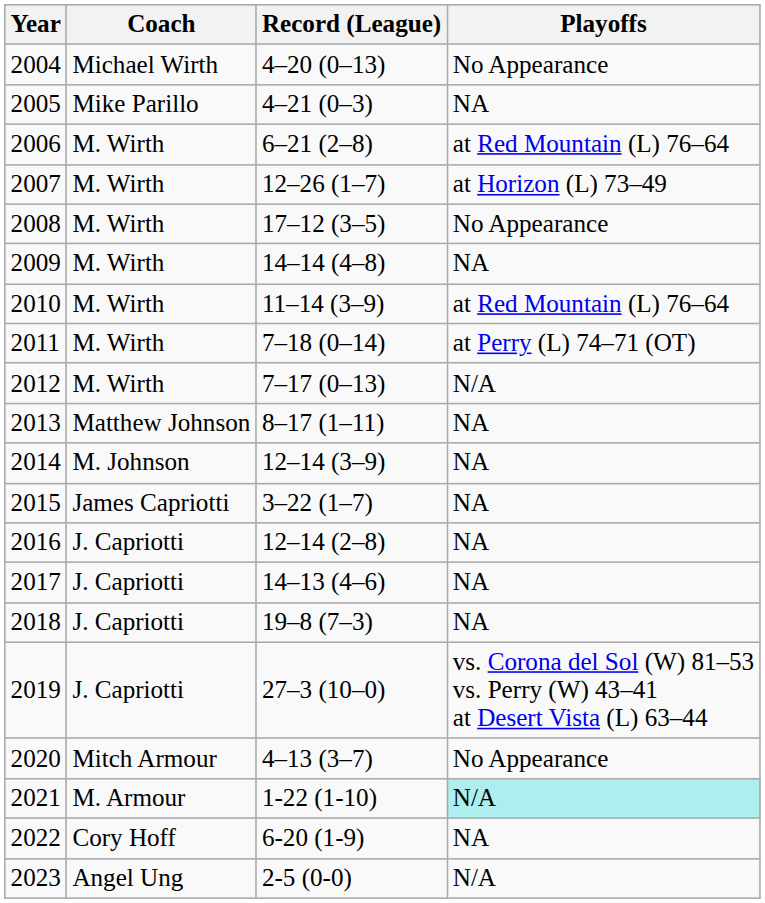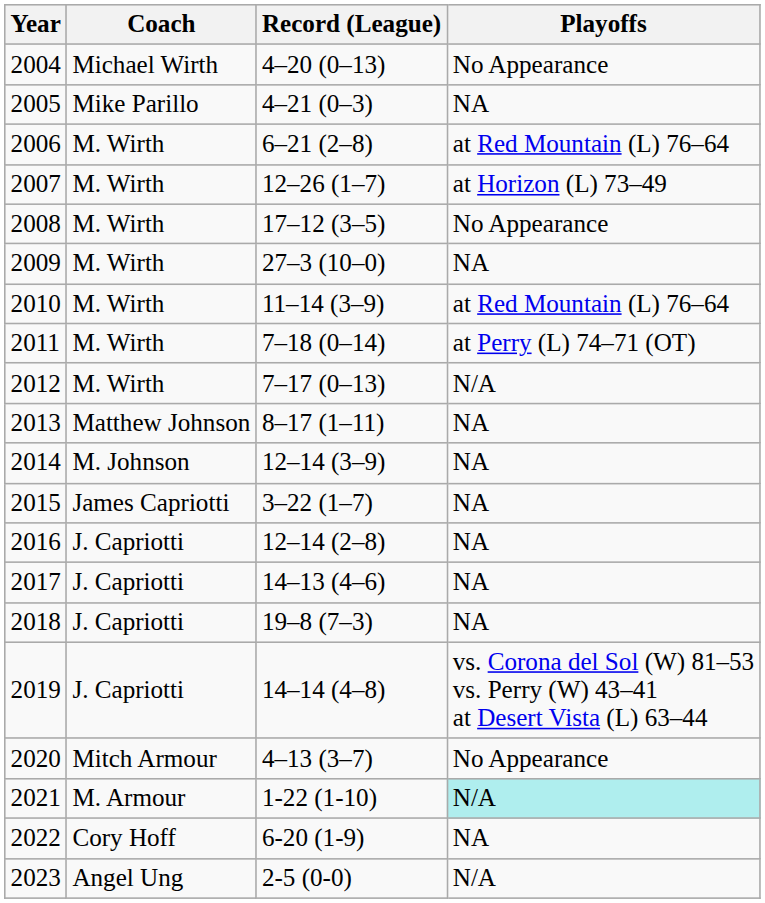 <table class="wikitable">
 <tr>
 <th>Year</th>
 <th>Coach</th>
 <th>Record (League)</th>
 <th>Playoffs</th>
 </tr>
 <tr>
 <td>2004</td>
 <td>Michael Wirth</td>
 <td>4–20 (0–13)</td>
 <td>No Appearance</td>
 </tr>
 <tr>
 <td>2005</td>
 <td>Mike Parillo</td>
 <td>4–21 (0–3)</td>
 <td>NA</td>
 </tr>
 <tr>
 <td>2006</td>
 <td>M. Wirth</td>
 <td>6–21 (2–8)</td>
 <td>at <a href='#'>Red Mountain</a> (L) 76–64</td>
 </tr>
 <tr>
 <td>2007</td>
 <td>M. Wirth</td>
 <td>12–26 (1–7)</td>
 <td>at <a href='#'>Horizon</a> (L) 73–49</td>
 </tr>
 <tr>
 <td>2008</td>
 <td>M. Wirth</td>
 <td>17–12 (3–5)</td>
 <td>No Appearance</td>
 </tr>
 <tr>
 <td>2009</td>
 <td>M. Wirth</td>
-<td>14–14 (4–8)</td>
+<td>27–3 (10–0)</td>
 <td>NA</td>
 </tr>
 <tr>
 <td>2010</td>
 <td>M. Wirth</td>
 <td>11–14 (3–9)</td>
 <td>at <a href='#'>Red Mountain</a> (L) 76–64</td>
 </tr>
 <tr>
 <td>2011</td>
 <td>M. Wirth</td>
 <td>7–18 (0–14)</td>
 <td>at <a href='#'>Perry</a> (L) 74–71 (OT)</td>
 </tr>
 <tr>
 <td>2012</td>
 <td>M. Wirth</td>
 <td>7–17 (0–13)</td>
 <td>N/A</td>
 </tr>
 <tr>
 <td>2013</td>
 <td>Matthew Johnson</td>
 <td>8–17 (1–11)</td>
 <td>NA</td>
 </tr>
 <tr>
 <td>2014</td>
 <td>M. Johnson</td>
 <td>12–14 (3–9)</td>
 <td>NA</td>
 </tr>
 <tr>
 <td>2015</td>
 <td>James Capriotti</td>
 <td>3–22 (1–7)</td>
 <td>NA</td>
 </tr>
 <tr>
 <td>2016</td>
 <td>J. Capriotti</td>
 <td>12–14 (2–8)</td>
 <td>NA</td>
 </tr>
 <tr>
 <td>2017</td>
 <td>J. Capriotti</td>
 <td>14–13 (4–6)</td>
 <td>NA</td>
 </tr>
 <tr>
 <td>2018</td>
 <td>J. Capriotti</td>
 <td>19–8 (7–3)</td>
 <td>NA</td>
 </tr>
 <tr>
 <td>2019</td>
 <td>J. Capriotti</td>
-<td>27–3 (10–0)</td>
+<td>14–14 (4–8)</td>
 <td>vs. <a href='#'>Corona del Sol</a> (W) 81–53<br>vs. Perry (W) 43–41<br>at <a href='#'>Desert Vista</a> (L) 63–44</td>
 </tr>
 <tr>
 <td>2020</td>
 <td>Mitch Armour</td>
 <td>4–13 (3–7)</td>
 <td>No Appearance</td>
 </tr>
 <tr>
 <td>2021</td>
 <td>M. Armour</td>
 <td>1-22 (1-10)</td>
 <td style="background: paleturquoise;">N/A</td>
 </tr>
 <tr>
 <td>2022</td>
 <td>Cory Hoff</td>
 <td>6-20 (1-9)</td>
 <td>NA</td>
 </tr>
 <tr>
 <td>2023</td>
 <td>Angel Ung</td>
 <td>2-5 (0-0)</td>
 <td>N/A</td>
 </tr>
 </table>
